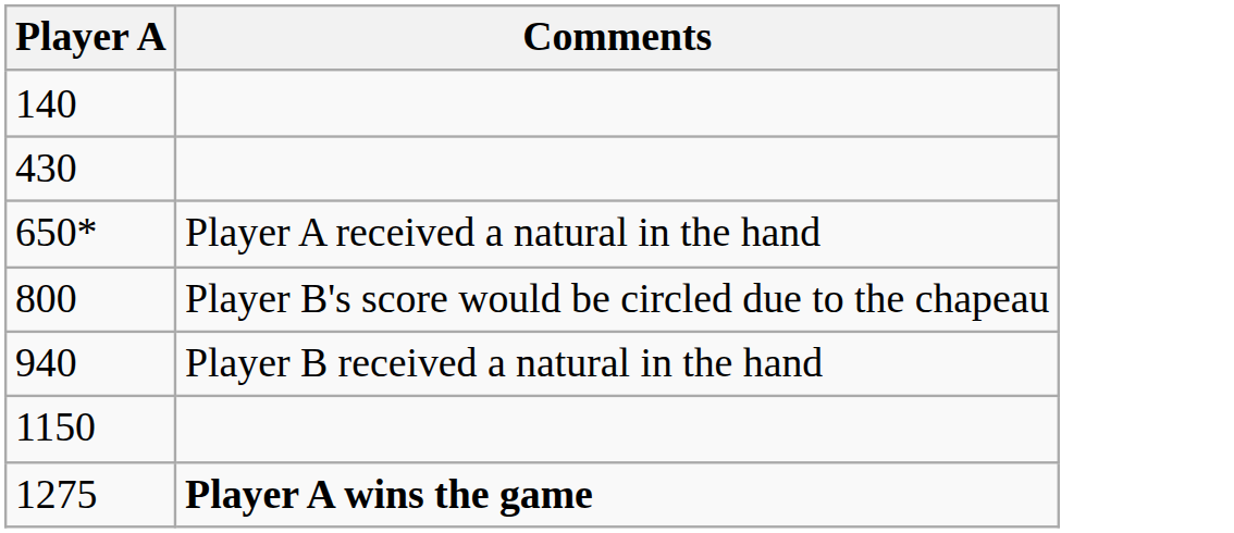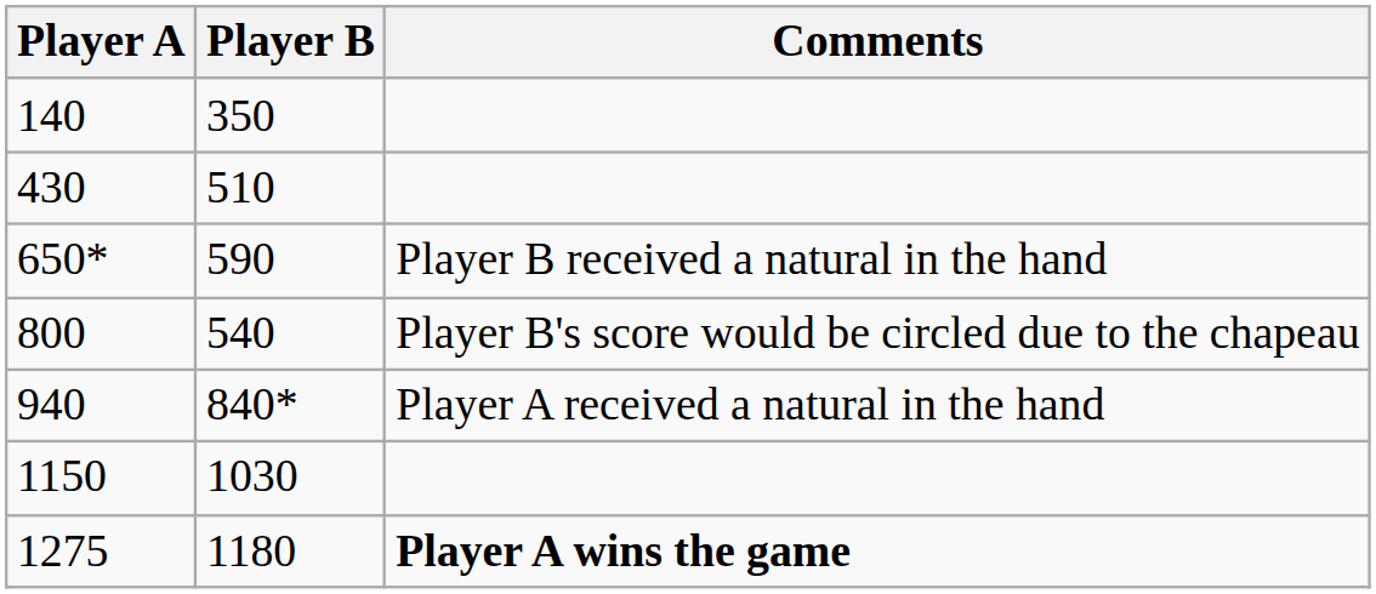 <table class="wikitable">
 <tr>
 <th>Player A</th>
+<th>Player B</th>
 <th>Comments</th>
 </tr>
 <tr>
 <td>140</td>
+<td>350</td>
 <td></td>
 </tr>
 <tr>
 <td>430</td>
+<td>510</td>
 <td></td>
 </tr>
 <tr>
 <td>650*</td>
-<td>Player A received a natural in the hand</td>
+<td>590</td>
+<td>Player B received a natural in the hand</td>
 </tr>
 <tr>
 <td>800</td>
+<td>540</td>
 <td>Player B's score would be circled due to the chapeau</td>
 </tr>
 <tr>
 <td>940</td>
-<td>Player B received a natural in the hand</td>
+<td>840*</td>
+<td>Player A received a natural in the hand</td>
 </tr>
 <tr>
 <td>1150</td>
+<td>1030</td>
 <td></td>
 </tr>
 <tr>
 <td>1275</td>
+<td>1180</td>
 <td><strong>Player A wins the game</strong></td>
 </tr>
 </table>
